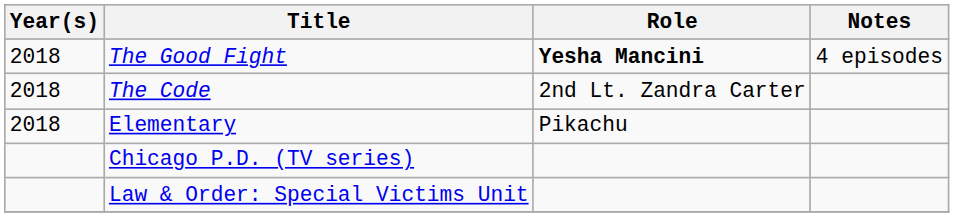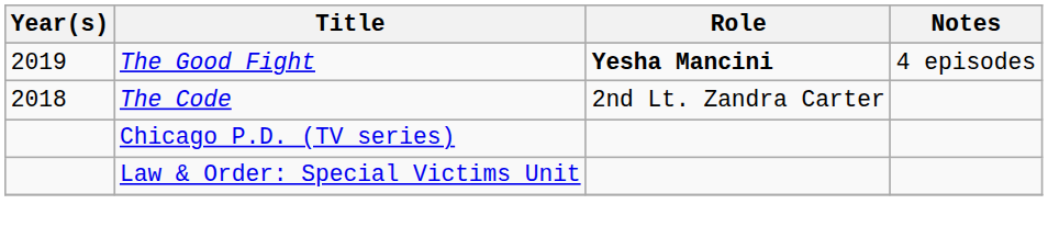 <table class="wikitable">
 <tr>
 <th>Year(s)</th>
 <th>Title</th>
 <th>Role</th>
 <th>Notes</th>
 </tr>
 <tr>
-<td>2018</td>
+<td>2019</td>
 <td><em><a href='#'>The Good Fight</a></em></td>
 <td><strong>Yesha Mancini</strong></td>
 <td>4 episodes</td>
 </tr>
 <tr>
 <td>2018</td>
 <td><em><a href='#'>The Code</a></em></td>
 <td>2nd Lt. Zandra Carter</td>
-<td></td>
-</tr>
-<tr>
-<td>2018</td>
-<td><a href='#'>Elementary</a></td>
-<td>Pikachu</td>
 <td></td>
 </tr>
 <tr>
 <td></td>
 <td><a href='#'>Chicago P.D. (TV series)</a></td>
 <td></td>
 <td></td>
 </tr>
 <tr>
 <td></td>
 <td><a href='#'>Law & Order: Special Victims Unit</a></td>
 <td></td>
 <td></td>
 </tr>
 <tr>
 </tr>
 </table>
